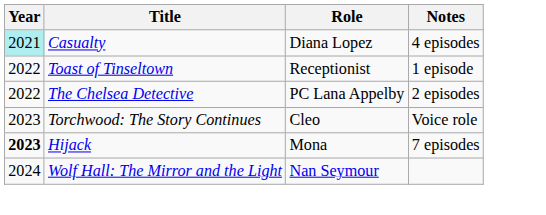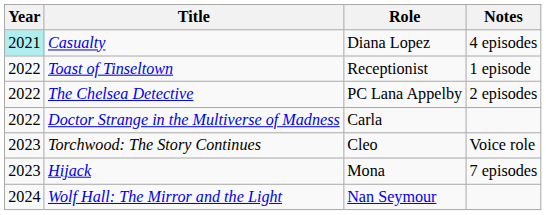 <table class="wikitable sortable">
 <tr>
 <th>Year</th>
 <th>Title</th>
 <th>Role</th>
 <th class="unsortable">Notes</th>
 </tr>
 <tr>
 <td style="background: paleturquoise;">2021</td>
 <td><em><a href='#'>Casualty</a></em></td>
 <td>Diana Lopez</td>
 <td>4 episodes</td>
 </tr>
 <tr>
 <td>2022</td>
 <td><em><a href='#'>Toast of Tinseltown</a></em></td>
 <td>Receptionist</td>
 <td>1 episode</td>
 </tr>
 <tr>
 <td>2022</td>
 <td><em><a href='#'>The Chelsea Detective</a></em></td>
 <td>PC Lana Appelby</td>
 <td>2 episodes</td>
 </tr>
 <tr>
+<td>2022</td>
+<td><em><a href='#'>Doctor Strange in the Multiverse of Madness</a></em></td>
+<td>Carla</td>
+<td></td>
+</tr>
+<tr>
 <td>2023</td>
 <td><em>Torchwood: The Story Continues</em></td>
 <td>Cleo</td>
 <td>Voice role</td>
 </tr>
 <tr>
-<td><strong>2023</strong></td>
+<td>2023</td>
 <td><em><a href='#'>Hijack</a></em></td>
 <td>Mona</td>
 <td>7 episodes</td>
 </tr>
 <tr>
 <td>2024</td>
 <td><em><a href='#'>Wolf Hall: The Mirror and the Light</a></em></td>
 <td><a href='#'>Nan Seymour</a></td>
 <td></td>
 </tr>
 </table>
